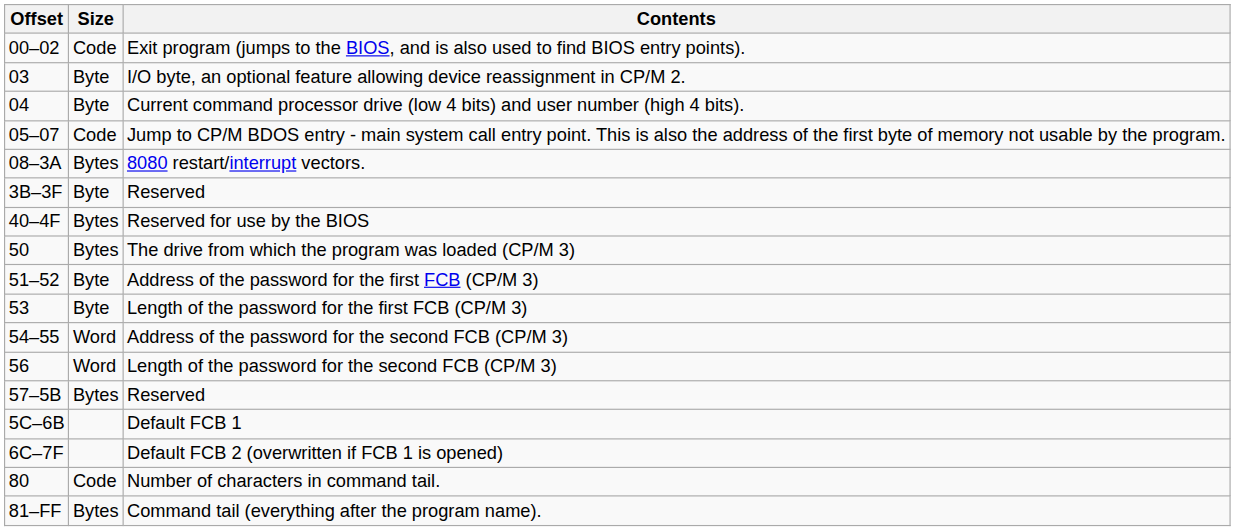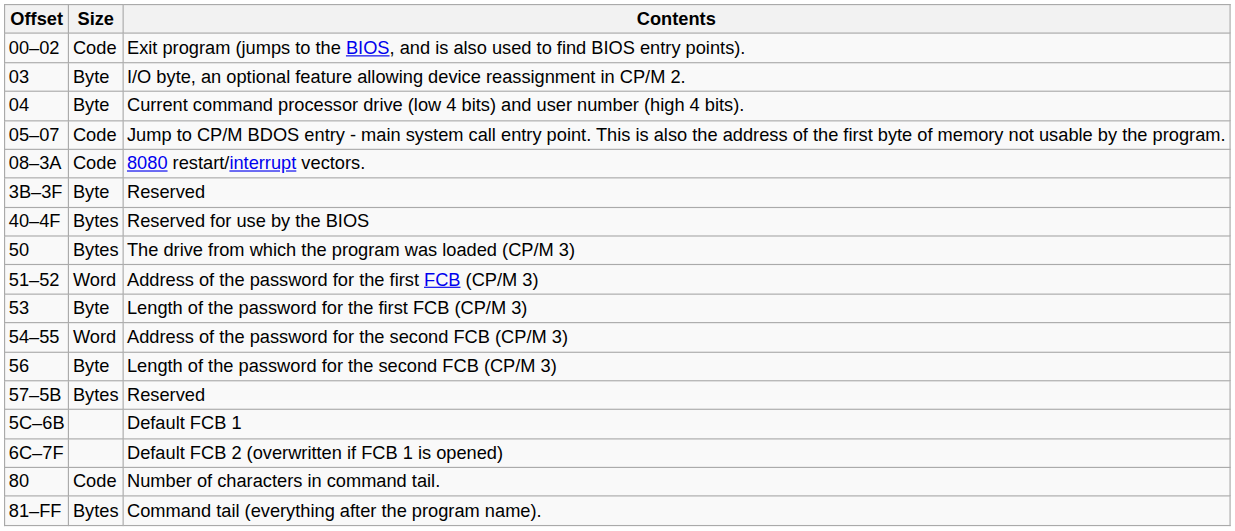 <table class="wikitable">
 <tr>
 <th>Offset</th>
 <th>Size</th>
 <th>Contents</th>
 </tr>
 <tr>
 <td>00–02</td>
 <td>Code</td>
 <td>Exit program (jumps to the <a href='#'>BIOS</a>, and is also used to find BIOS entry points).</td>
 </tr>
 <tr>
 <td>03</td>
 <td>Byte</td>
 <td>I/O byte, an optional feature allowing device reassignment in CP/M 2.</td>
 </tr>
 <tr>
 <td>04</td>
 <td>Byte</td>
 <td>Current command processor drive (low 4 bits) and user number (high 4 bits).</td>
 </tr>
 <tr>
 <td>05–07</td>
 <td>Code</td>
 <td>Jump to CP/M BDOS entry - main system call entry point. This is also the address of the first byte of memory not usable by the program.</td>
 </tr>
 <tr>
 <td>08–3A</td>
-<td>Bytes</td>
+<td>Code</td>
 <td><a href='#'>8080</a> restart/<a href='#'>interrupt</a> vectors.</td>
 </tr>
 <tr>
 <td>3B–3F</td>
 <td>Byte</td>
 <td>Reserved</td>
 </tr>
 <tr>
 <td>40–4F</td>
 <td>Bytes</td>
 <td>Reserved for use by the BIOS</td>
 </tr>
 <tr>
 <td>50</td>
 <td>Bytes</td>
 <td>The drive from which the program was loaded (CP/M 3)</td>
 </tr>
 <tr>
 <td>51–52</td>
-<td>Byte</td>
+<td>Word</td>
 <td>Address of the password for the first <a href='#'>FCB</a> (CP/M 3)</td>
 </tr>
 <tr>
 <td>53</td>
 <td>Byte</td>
 <td>Length of the password for the first FCB (CP/M 3)</td>
 </tr>
 <tr>
 <td>54–55</td>
 <td>Word</td>
 <td>Address of the password for the second FCB (CP/M 3)</td>
 </tr>
 <tr>
 <td>56</td>
-<td>Word</td>
+<td>Byte</td>
 <td>Length of the password for the second FCB (CP/M 3)</td>
 </tr>
 <tr>
 <td>57–5B</td>
 <td>Bytes</td>
 <td>Reserved</td>
 </tr>
 <tr>
 <td>5C–6B</td>
 <td></td>
 <td>Default FCB 1</td>
 </tr>
 <tr>
 <td>6C–7F</td>
 <td></td>
 <td>Default FCB 2 (overwritten if FCB 1 is opened)</td>
 </tr>
 <tr>
 <td>80</td>
 <td>Code</td>
 <td>Number of characters in command tail.</td>
 </tr>
 <tr>
 <td>81–FF</td>
 <td>Bytes</td>
 <td>Command tail (everything after the program name).</td>
 </tr>
 </table>
